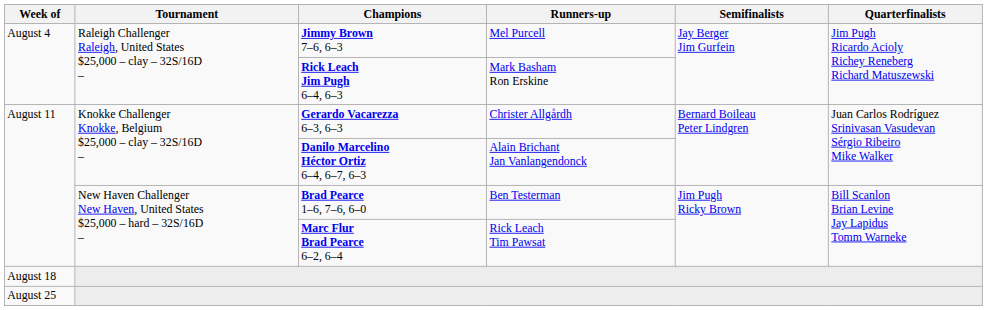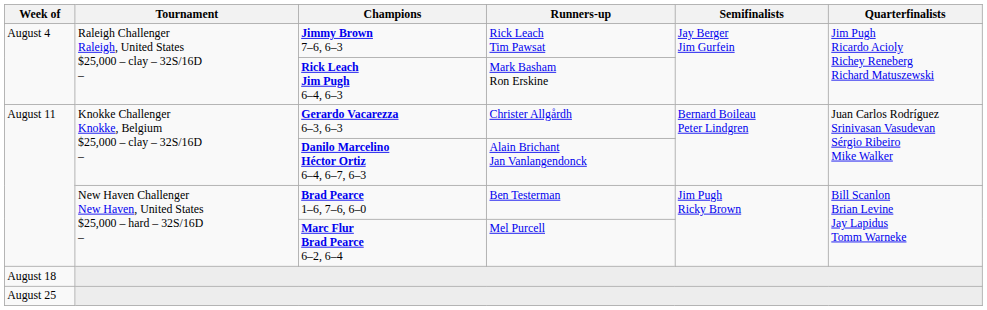 <table class="wikitable" style="font-size:85%;">
 <tr>
 <th width="75">Week of</th>
 <th width="250">Tournament</th>
 <th width="210">Champions</th>
 <th width="210">Runners-up</th>
 <th width="170">Semifinalists</th>
 <th width="170">Quarterfinalists</th>
 </tr>
 <tr valign="top">
 <td rowspan="2">August 4</td>
 <td rowspan="2">Raleigh Challenger<br> <a href='#'>Raleigh</a>, United States<br>$25,000 – clay – 32S/16D<br>  – </td>
 <td> <strong><a href='#'>Jimmy Brown</a></strong> <br>7–6, 6–3</td>
-<td> <a href='#'>Mel Purcell</a></td>
+<td> <a href='#'>Rick Leach</a><br>  <a href='#'>Tim Pawsat</a></td>
 <td rowspan="2"> <a href='#'>Jay Berger</a> <br>  <a href='#'>Jim Gurfein</a></td>
 <td rowspan="2"> <a href='#'>Jim Pugh</a> <br> <a href='#'>Ricardo Acioly</a> <br> <a href='#'>Richey Reneberg</a> <br>  <a href='#'>Richard Matuszewski</a></td>
 </tr>
 <tr valign="top">
 <td> <strong><a href='#'>Rick Leach</a></strong> <br> <strong><a href='#'>Jim Pugh</a></strong><br>6–4, 6–3</td>
 <td> <a href='#'>Mark Basham</a><br>  Ron Erskine</td>
 </tr>
 <tr valign="top">
 <td rowspan="4">August 11</td>
 <td rowspan="2">Knokke Challenger<br> <a href='#'>Knokke</a>, Belgium<br>$25,000 – clay – 32S/16D<br>  – </td>
 <td> <strong><a href='#'>Gerardo Vacarezza</a></strong> <br>6–3, 6–3</td>
 <td> <a href='#'>Christer Allgårdh</a></td>
 <td rowspan="2"> <a href='#'>Bernard Boileau</a> <br>  <a href='#'>Peter Lindgren</a></td>
 <td rowspan="2"> Juan Carlos Rodríguez <br>  <a href='#'>Srinivasan Vasudevan</a> <br> <a href='#'>Sérgio Ribeiro</a> <br>  <a href='#'>Mike Walker</a></td>
 </tr>
 <tr valign="top">
 <td> <strong><a href='#'>Danilo Marcelino</a></strong> <br> <strong><a href='#'>Héctor Ortiz</a></strong><br>6–4, 6–7, 6–3</td>
 <td> <a href='#'>Alain Brichant</a> <br> <a href='#'>Jan Vanlangendonck</a></td>
 </tr>
 <tr valign="top">
 <td rowspan="2">New Haven Challenger<br> <a href='#'>New Haven</a>, United States<br>$25,000 – hard – 32S/16D<br>  – </td>
 <td> <strong><a href='#'>Brad Pearce</a></strong> <br>1–6, 7–6, 6–0</td>
 <td> <a href='#'>Ben Testerman</a></td>
 <td rowspan="2"> <a href='#'>Jim Pugh</a> <br>  <a href='#'>Ricky Brown</a></td>
 <td rowspan="2"> <a href='#'>Bill Scanlon</a> <br> <a href='#'>Brian Levine</a> <br> <a href='#'>Jay Lapidus</a> <br>  <a href='#'>Tomm Warneke</a></td>
 </tr>
 <tr valign="top">
 <td> <strong><a href='#'>Marc Flur</a></strong> <br> <strong><a href='#'>Brad Pearce</a></strong><br>6–2, 6–4</td>
-<td> <a href='#'>Rick Leach</a><br>  <a href='#'>Tim Pawsat</a></td>
+<td> <a href='#'>Mel Purcell</a></td>
 </tr>
 <tr valign="top">
 <td rowspan="1">August 18</td>
 <td colspan="5" bgcolor="#ededed"></td>
 </tr>
 <tr valign="top">
 <td rowspan="1">August 25</td>
 <td colspan="5" bgcolor="#ededed"></td>
 </tr>
 </table>
